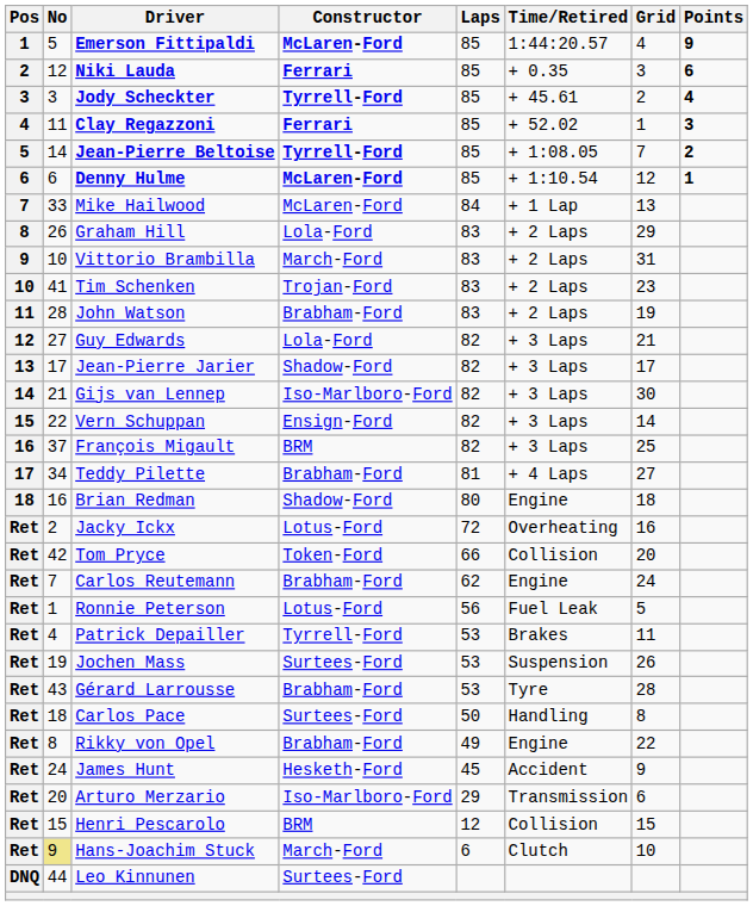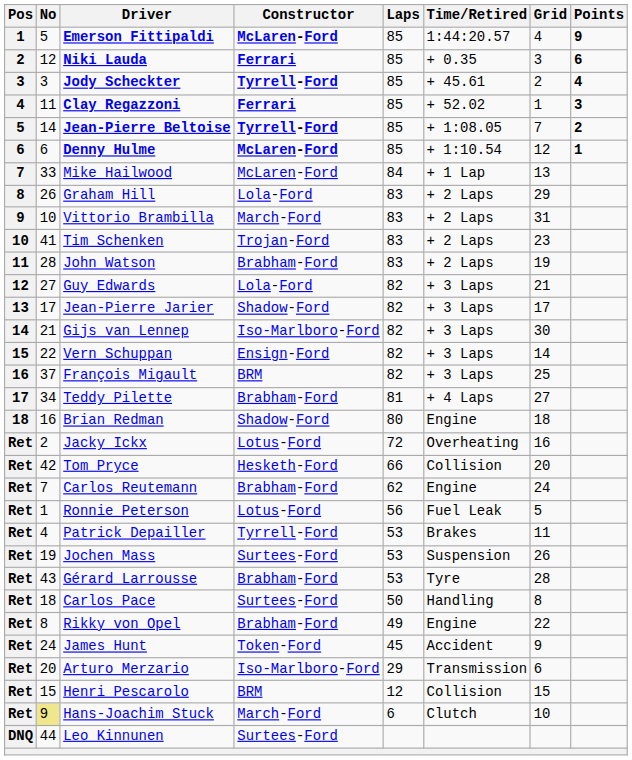 <table class="wikitable" style="font-size: 95%">
 <tr>
 <th>Pos</th>
 <th>No</th>
 <th>Driver</th>
 <th>Constructor</th>
 <th>Laps</th>
 <th>Time/Retired</th>
 <th>Grid</th>
 <th>Points</th>
 </tr>
 <tr>
 <th>1</th>
 <td>5</td>
 <td> <strong><a href='#'>Emerson Fittipaldi</a></strong></td>
 <td><strong><a href='#'>McLaren</a>-<a href='#'>Ford</a></strong></td>
 <td>85</td>
 <td>1:44:20.57</td>
 <td>4</td>
 <td><strong>9</strong></td>
 </tr>
 <tr>
 <th>2</th>
 <td>12</td>
 <td> <strong><a href='#'>Niki Lauda</a></strong></td>
 <td><strong><a href='#'>Ferrari</a></strong></td>
 <td>85</td>
 <td>+ 0.35</td>
 <td>3</td>
 <td><strong>6</strong></td>
 </tr>
 <tr>
 <th>3</th>
 <td>3</td>
 <td> <strong><a href='#'>Jody Scheckter</a></strong></td>
 <td><strong><a href='#'>Tyrrell</a>-<a href='#'>Ford</a></strong></td>
 <td>85</td>
 <td>+ 45.61</td>
 <td>2</td>
 <td><strong>4</strong></td>
 </tr>
 <tr>
 <th>4</th>
 <td>11</td>
 <td> <strong><a href='#'>Clay Regazzoni</a></strong></td>
 <td><strong><a href='#'>Ferrari</a></strong></td>
 <td>85</td>
 <td>+ 52.02</td>
 <td>1</td>
 <td><strong>3</strong></td>
 </tr>
 <tr>
 <th>5</th>
 <td>14</td>
 <td> <strong><a href='#'>Jean-Pierre Beltoise</a></strong></td>
 <td><strong><a href='#'>Tyrrell</a>-<a href='#'>Ford</a></strong></td>
 <td>85</td>
 <td>+ 1:08.05</td>
 <td>7</td>
 <td><strong>2</strong></td>
 </tr>
 <tr>
 <th>6</th>
 <td>6</td>
 <td> <strong><a href='#'>Denny Hulme</a></strong></td>
 <td><strong><a href='#'>McLaren</a>-<a href='#'>Ford</a></strong></td>
 <td>85</td>
 <td>+ 1:10.54</td>
 <td>12</td>
 <td><strong>1</strong></td>
 </tr>
 <tr>
 <th>7</th>
 <td>33</td>
 <td> <a href='#'>Mike Hailwood</a></td>
 <td><a href='#'>McLaren</a>-<a href='#'>Ford</a></td>
 <td>84</td>
 <td>+ 1 Lap</td>
 <td>13</td>
 <td> </td>
 </tr>
 <tr>
 <th>8</th>
 <td>26</td>
 <td> <a href='#'>Graham Hill</a></td>
 <td><a href='#'>Lola</a>-<a href='#'>Ford</a></td>
 <td>83</td>
 <td>+ 2 Laps</td>
 <td>29</td>
 <td> </td>
 </tr>
 <tr>
 <th>9</th>
 <td>10</td>
 <td> <a href='#'>Vittorio Brambilla</a></td>
 <td><a href='#'>March</a>-<a href='#'>Ford</a></td>
 <td>83</td>
 <td>+ 2 Laps</td>
 <td>31</td>
 <td> </td>
 </tr>
 <tr>
 <th>10</th>
 <td>41</td>
 <td> <a href='#'>Tim Schenken</a></td>
 <td><a href='#'>Trojan</a>-<a href='#'>Ford</a></td>
 <td>83</td>
 <td>+ 2 Laps</td>
 <td>23</td>
 <td> </td>
 </tr>
 <tr>
 <th>11</th>
 <td>28</td>
 <td> <a href='#'>John Watson</a></td>
 <td><a href='#'>Brabham</a>-<a href='#'>Ford</a></td>
 <td>83</td>
 <td>+ 2 Laps</td>
 <td>19</td>
 <td> </td>
 </tr>
 <tr>
 <th>12</th>
 <td>27</td>
 <td> <a href='#'>Guy Edwards</a></td>
 <td><a href='#'>Lola</a>-<a href='#'>Ford</a></td>
 <td>82</td>
 <td>+ 3 Laps</td>
 <td>21</td>
 <td> </td>
 </tr>
 <tr>
 <th>13</th>
 <td>17</td>
 <td> <a href='#'>Jean-Pierre Jarier</a></td>
 <td><a href='#'>Shadow</a>-<a href='#'>Ford</a></td>
 <td>82</td>
 <td>+ 3 Laps</td>
 <td>17</td>
 <td> </td>
 </tr>
 <tr>
 <th>14</th>
 <td>21</td>
 <td> <a href='#'>Gijs van Lennep</a></td>
 <td><a href='#'>Iso-Marlboro</a>-<a href='#'>Ford</a></td>
 <td>82</td>
 <td>+ 3 Laps</td>
 <td>30</td>
 <td> </td>
 </tr>
 <tr>
 <th>15</th>
 <td>22</td>
 <td> <a href='#'>Vern Schuppan</a></td>
 <td><a href='#'>Ensign</a>-<a href='#'>Ford</a></td>
 <td>82</td>
 <td>+ 3 Laps</td>
 <td>14</td>
 <td> </td>
 </tr>
 <tr>
 <th>16</th>
 <td>37</td>
 <td> <a href='#'>François Migault</a></td>
 <td><a href='#'>BRM</a></td>
 <td>82</td>
 <td>+ 3 Laps</td>
 <td>25</td>
 <td> </td>
 </tr>
 <tr>
 <th>17</th>
 <td>34</td>
 <td> <a href='#'>Teddy Pilette</a></td>
 <td><a href='#'>Brabham</a>-<a href='#'>Ford</a></td>
 <td>81</td>
 <td>+ 4 Laps</td>
 <td>27</td>
 <td> </td>
 </tr>
 <tr>
 <th>18</th>
 <td>16</td>
 <td> <a href='#'>Brian Redman</a></td>
 <td><a href='#'>Shadow</a>-<a href='#'>Ford</a></td>
 <td>80</td>
 <td>Engine</td>
 <td>18</td>
 <td> </td>
 </tr>
 <tr>
 <th>Ret</th>
 <td>2</td>
 <td> <a href='#'>Jacky Ickx</a></td>
 <td><a href='#'>Lotus</a>-<a href='#'>Ford</a></td>
 <td>72</td>
 <td>Overheating</td>
 <td>16</td>
 <td> </td>
 </tr>
 <tr>
 <th>Ret</th>
 <td>42</td>
 <td> <a href='#'>Tom Pryce</a></td>
-<td><a href='#'>Token</a>-<a href='#'>Ford</a></td>
+<td><a href='#'>Hesketh</a>-<a href='#'>Ford</a></td>
 <td>66</td>
 <td>Collision</td>
 <td>20</td>
 <td> </td>
 </tr>
 <tr>
 <th>Ret</th>
 <td>7</td>
 <td> <a href='#'>Carlos Reutemann</a></td>
 <td><a href='#'>Brabham</a>-<a href='#'>Ford</a></td>
 <td>62</td>
 <td>Engine</td>
 <td>24</td>
 <td> </td>
 </tr>
 <tr>
 <th>Ret</th>
 <td>1</td>
 <td> <a href='#'>Ronnie Peterson</a></td>
 <td><a href='#'>Lotus</a>-<a href='#'>Ford</a></td>
 <td>56</td>
 <td>Fuel Leak</td>
 <td>5</td>
 <td> </td>
 </tr>
 <tr>
 <th>Ret</th>
 <td>4</td>
 <td> <a href='#'>Patrick Depailler</a></td>
 <td><a href='#'>Tyrrell</a>-<a href='#'>Ford</a></td>
 <td>53</td>
 <td>Brakes</td>
 <td>11</td>
 <td> </td>
 </tr>
 <tr>
 <th>Ret</th>
 <td>19</td>
 <td> <a href='#'>Jochen Mass</a></td>
 <td><a href='#'>Surtees</a>-<a href='#'>Ford</a></td>
 <td>53</td>
 <td>Suspension</td>
 <td>26</td>
 <td> </td>
 </tr>
 <tr>
 <th>Ret</th>
 <td>43</td>
 <td> <a href='#'>Gérard Larrousse</a></td>
 <td><a href='#'>Brabham</a>-<a href='#'>Ford</a></td>
 <td>53</td>
 <td>Tyre</td>
 <td>28</td>
 <td> </td>
 </tr>
 <tr>
 <th>Ret</th>
 <td>18</td>
 <td> <a href='#'>Carlos Pace</a></td>
 <td><a href='#'>Surtees</a>-<a href='#'>Ford</a></td>
 <td>50</td>
 <td>Handling</td>
 <td>8</td>
 <td> </td>
 </tr>
 <tr>
 <th>Ret</th>
 <td>8</td>
 <td> <a href='#'>Rikky von Opel</a></td>
 <td><a href='#'>Brabham</a>-<a href='#'>Ford</a></td>
 <td>49</td>
 <td>Engine</td>
 <td>22</td>
 <td> </td>
 </tr>
 <tr>
 <th>Ret</th>
 <td>24</td>
 <td> <a href='#'>James Hunt</a></td>
-<td><a href='#'>Hesketh</a>-<a href='#'>Ford</a></td>
+<td><a href='#'>Token</a>-<a href='#'>Ford</a></td>
 <td>45</td>
 <td>Accident</td>
 <td>9</td>
 <td> </td>
 </tr>
 <tr>
 <th>Ret</th>
 <td>20</td>
 <td> <a href='#'>Arturo Merzario</a></td>
 <td><a href='#'>Iso-Marlboro</a>-<a href='#'>Ford</a></td>
 <td>29</td>
 <td>Transmission</td>
 <td>6</td>
 <td> </td>
 </tr>
 <tr>
 <th>Ret</th>
 <td>15</td>
 <td> <a href='#'>Henri Pescarolo</a></td>
 <td><a href='#'>BRM</a></td>
 <td>12</td>
 <td>Collision</td>
 <td>15</td>
 <td> </td>
 </tr>
 <tr>
 <th>Ret</th>
 <td style="background: khaki;">9</td>
 <td> <a href='#'>Hans-Joachim Stuck</a></td>
 <td><a href='#'>March</a>-<a href='#'>Ford</a></td>
 <td>6</td>
 <td>Clutch</td>
 <td>10</td>
 <td> </td>
 </tr>
 <tr>
 <th>DNQ</th>
 <td>44</td>
 <td> <a href='#'>Leo Kinnunen</a></td>
 <td><a href='#'>Surtees</a>-<a href='#'>Ford</a></td>
 <td> </td>
 <td> </td>
 <td> </td>
 <td> </td>
 </tr>
 <tr>
 <th colspan="8"></th>
 </tr>
 </table>
